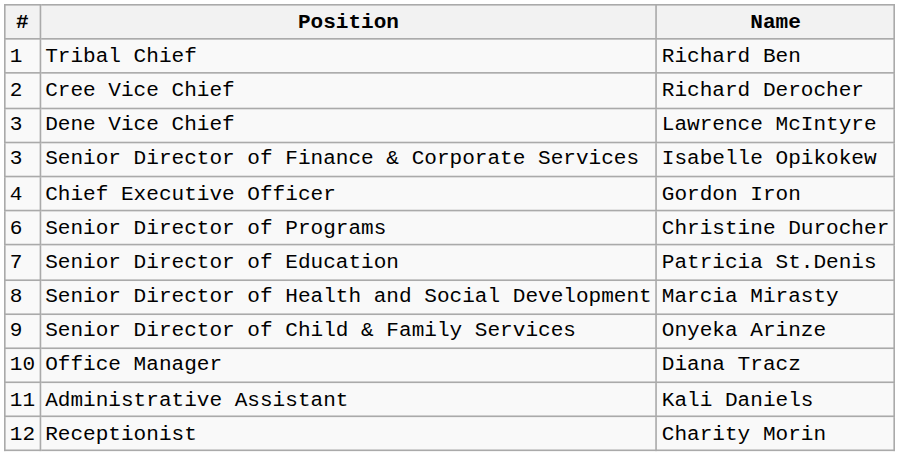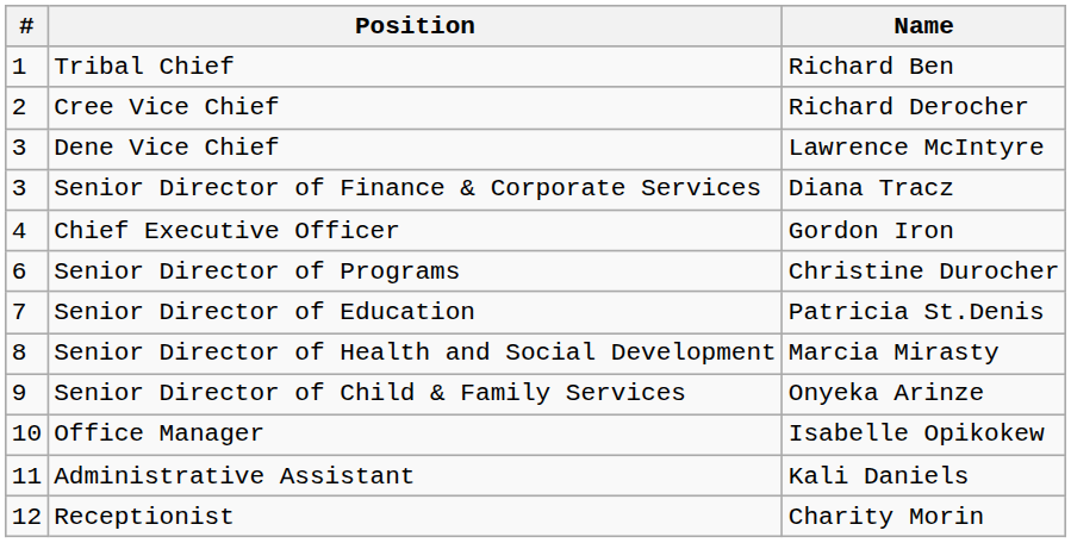 <table class="wikitable">
 <tr>
 <th>#</th>
 <th>Position</th>
 <th>Name</th>
 </tr>
 <tr>
 <td>1</td>
 <td>Tribal Chief</td>
 <td>Richard Ben</td>
 </tr>
 <tr>
 <td>2</td>
 <td>Cree Vice Chief</td>
 <td>Richard Derocher</td>
 </tr>
 <tr>
 <td>3</td>
 <td>Dene Vice Chief</td>
 <td>Lawrence McIntyre</td>
 </tr>
 <tr>
 <td>3</td>
 <td>Senior Director of Finance & Corporate Services</td>
-<td>Isabelle Opikokew</td>
+<td>Diana Tracz</td>
 </tr>
 <tr>
 <td>4</td>
 <td>Chief Executive Officer</td>
 <td>Gordon Iron</td>
 </tr>
 <tr>
 <td>6</td>
 <td>Senior Director of Programs</td>
 <td>Christine Durocher</td>
 </tr>
 <tr>
 <td>7</td>
 <td>Senior Director of Education</td>
 <td>Patricia St.Denis</td>
 </tr>
 <tr>
 <td>8</td>
 <td>Senior Director of Health and Social Development</td>
 <td>Marcia Mirasty</td>
 </tr>
 <tr>
 <td>9</td>
 <td>Senior Director of Child & Family Services</td>
 <td>Onyeka Arinze</td>
 </tr>
 <tr>
 <td>10</td>
 <td>Office Manager</td>
-<td>Diana Tracz</td>
+<td>Isabelle Opikokew</td>
 </tr>
 <tr>
 <td>11</td>
 <td>Administrative Assistant</td>
 <td>Kali Daniels</td>
 </tr>
 <tr>
 <td>12</td>
 <td>Receptionist</td>
 <td>Charity Morin</td>
 </tr>
 </table>
